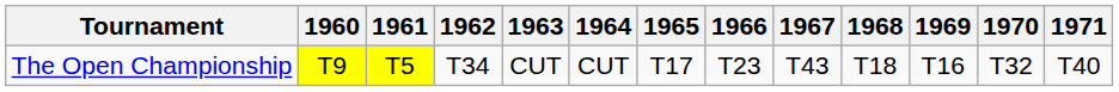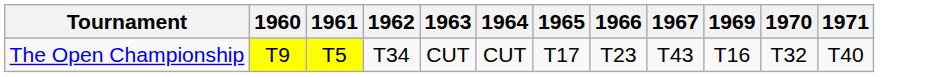 <table class="wikitable" style="font-size:95%;text-align:center;">
 <tr>
 <th>Tournament</th>
 <th>1960</th>
 <th>1961</th>
 <th>1962</th>
 <th>1963</th>
 <th>1964</th>
 <th>1965</th>
 <th>1966</th>
 <th>1967</th>
-<th>1968</th>
 <th>1969</th>
 <th>1970</th>
 <th>1971</th>
 </tr>
 <tr>
 <td align=left><a href='#'>The Open Championship</a></td>
 <td style="background:yellow;">T9</td>
 <td style="background:yellow;">T5</td>
 <td>T34</td>
 <td>CUT</td>
 <td>CUT</td>
 <td>T17</td>
 <td>T23</td>
 <td>T43</td>
-<td>T18</td>
 <td>T16</td>
 <td>T32</td>
 <td>T40</td>
 </tr>
 </table>
